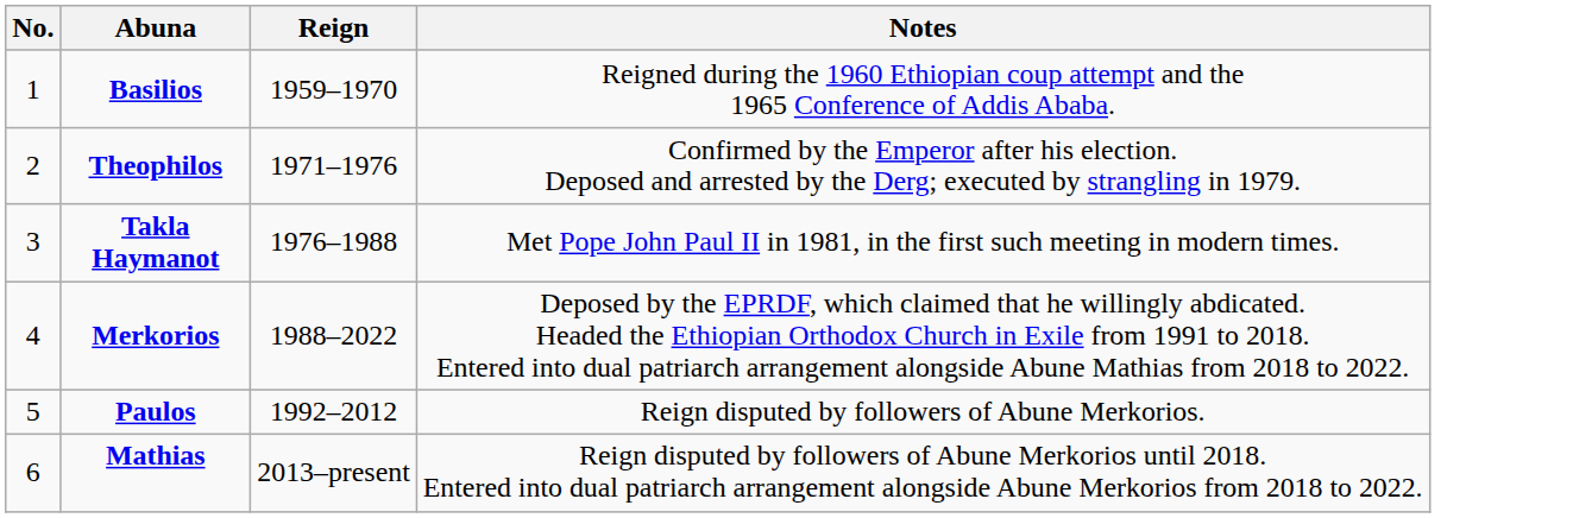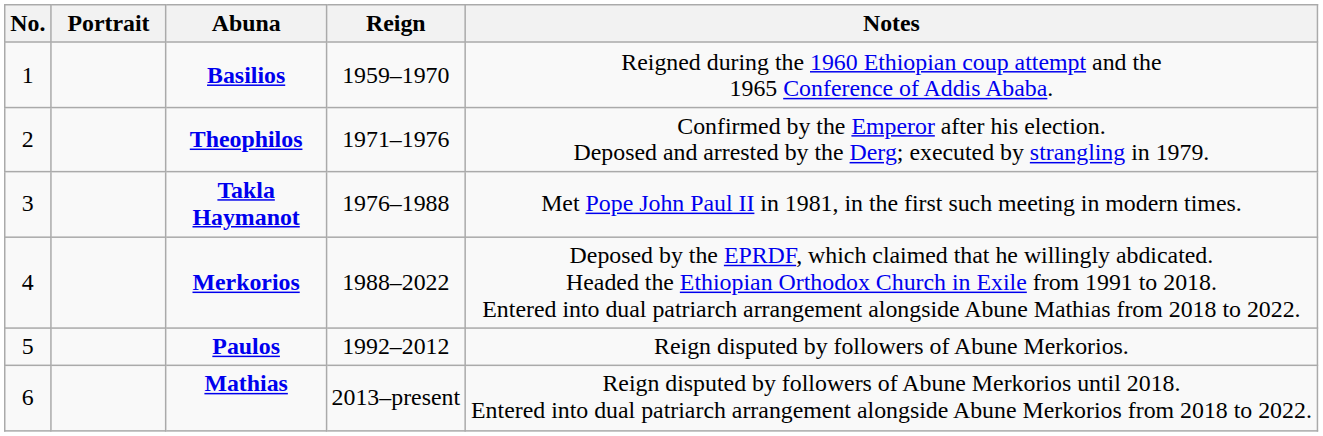 <table class="wikitable" style="text-align:center">
 <tr>
 <th>No.</th>
+<th width="70px">Portrait</th>
 <th width="100">Abuna<br></th>
 <th>Reign</th>
 <th>Notes</th>
 </tr>
 <tr>
 <td>1</td>
+<td></td>
 <td><strong><a href='#'>Basilios</a></strong><br></td>
 <td>1959–1970</td>
 <td>Reigned during the <a href='#'>1960 Ethiopian coup attempt</a> and the<br>1965 <a href='#'>Conference of Addis Ababa</a>.<br></td>
 </tr>
 <tr>
 <td>2</td>
+<td></td>
 <td><strong><a href='#'>Theophilos</a></strong><br></td>
 <td>1971–1976</td>
 <td>Confirmed by the <a href='#'>Emperor</a> after his election.<br>Deposed and arrested by the <a href='#'>Derg</a>; executed by <a href='#'>strangling</a> in 1979.<br></td>
 </tr>
 <tr>
 <td>3</td>
+<td></td>
 <td><strong><a href='#'>Takla Haymanot</a></strong><br></td>
 <td>1976–1988</td>
 <td>Met <a href='#'>Pope John Paul II</a> in 1981, in the first such meeting in modern times.<br></td>
 </tr>
 <tr>
 <td>4</td>
+<td></td>
 <td><strong><a href='#'>Merkorios</a></strong><br></td>
 <td>1988–2022</td>
 <td>Deposed by the <a href='#'>EPRDF</a>, which claimed that he willingly abdicated.<br>Headed the <a href='#'>Ethiopian Orthodox Church in Exile</a> from 1991 to 2018.<br>Entered into dual patriarch arrangement alongside Abune Mathias from 2018 to 2022.<br></td>
 </tr>
 <tr>
 <td>5</td>
+<td></td>
 <td><strong><a href='#'>Paulos</a></strong><br></td>
 <td>1992–2012</td>
 <td>Reign disputed by followers of Abune Merkorios.<br></td>
 </tr>
 <tr>
 <td>6</td>
+<td></td>
 <td><strong><a href='#'>Mathias</a></strong><br><br></td>
 <td>2013–present</td>
 <td>Reign disputed by followers of Abune Merkorios until 2018.<br>Entered into dual patriarch arrangement alongside Abune Merkorios from 2018 to 2022.<br></td>
 </tr>
 </table>
